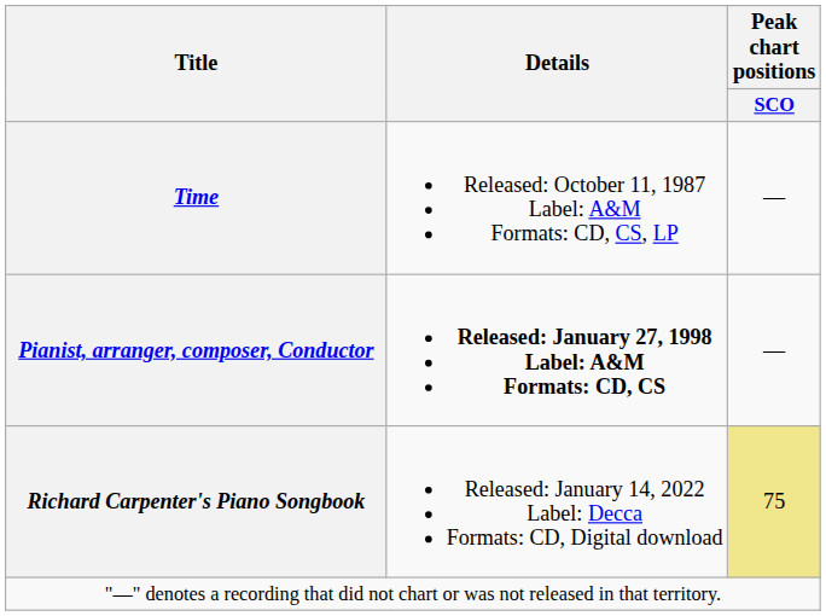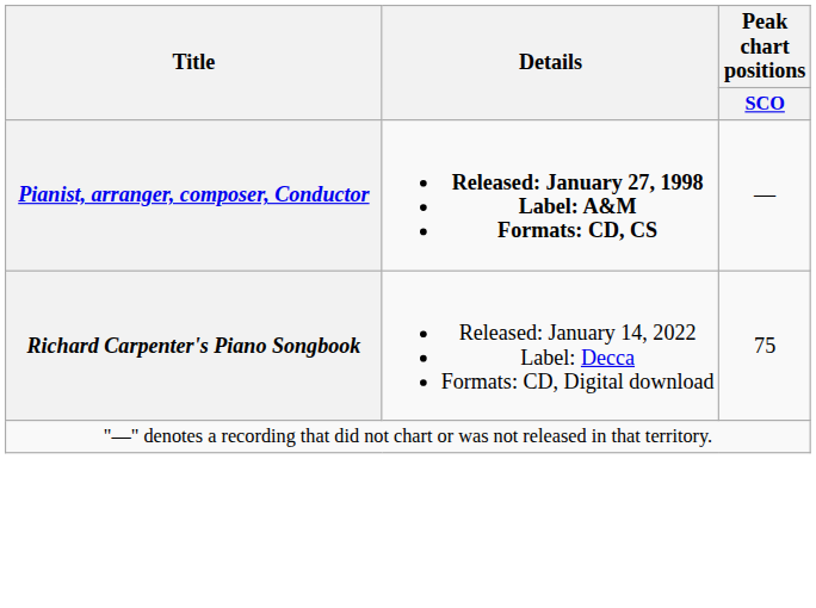 <table class="wikitable plainrowheaders" style="text-align:center;">
 <tr>
 <th scope="col" rowspan="2" style="width:17em;">Title</th>
 <th scope="col" rowspan="2">Details</th>
 <th scope="col" colspan="1">Peak chart positions</th>
 </tr>
 <tr>
 <th scope="col" style="width:2.5em;font-size:90%;"><a href='#'>SCO</a><br></th>
 </tr>
 <tr>
-<th scope="row"><em><a href='#'>Time</a></em></th>
-<td><br><ul><li>Released: October 11, 1987</li><li>Label: <a href='#'>A&M</a></li><li>Formats: CD, <a href='#'>CS</a>, <a href='#'>LP</a></li></ul></td>
-<td>—</td>
-</tr>
-<tr>
 <th scope="row"><em><a href='#'>Pianist, arranger, composer, Conductor</a></em></th>
 <td><strong><br><ul><li>Released: January 27, 1998</li><li>Label: A&M</li><li>Formats: CD, CS</li></ul></strong></td>
 <td>—</td>
 </tr>
 <tr>
 <th scope="row"><em>Richard Carpenter's Piano Songbook</em></th>
 <td><br><ul><li>Released: January 14, 2022</li><li>Label: <a href='#'>Decca</a></li><li>Formats: CD, Digital download</li></ul></td>
-<td style="background: khaki;">75</td>
+<td>75</td>
 </tr>
 <tr>
 <td colspan="3" style="font-size:90%">"—" denotes a recording that did not chart or was not released in that territory.</td>
 </tr>
 </table>
